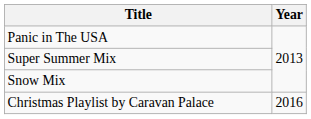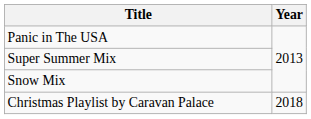 <table class="wikitable plainrowheaders" style="text-align:;" border="1">
 <tr>
 <th scope="col" rowspan="1" style="width:19em;">Title</th>
 <th scope="col" rowspan="1" style="width:1em;">Year</th>
 </tr>
 <tr>
 <td>Panic in The USA</td>
 <td rowspan="3">2013</td>
 </tr>
 <tr>
 <td>Super Summer Mix</td>
 </tr>
 <tr>
 <td>Snow Mix</td>
 </tr>
 <tr>
 <td>Christmas Playlist by Caravan Palace</td>
-<td>2016</td>
+<td>2018</td>
 </tr>
 </table>
